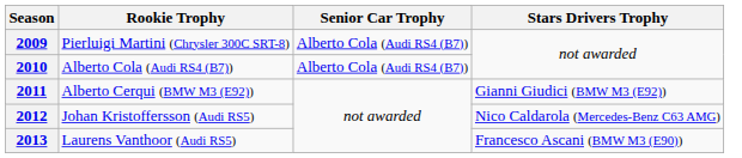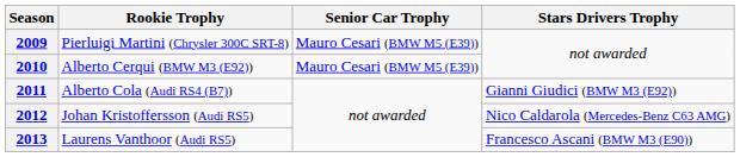 <table class="wikitable">
 <tr>
 <th>Season</th>
 <th>Rookie Trophy</th>
 <th>Senior Car Trophy</th>
 <th>Stars Drivers Trophy</th>
 </tr>
 <tr>
 <th><a href='#'>2009</a></th>
 <td> <a href='#'>Pierluigi Martini</a> <small>(<a href='#'>Chrysler 300C SRT-8</a>)</small></td>
-<td> <a href='#'>Alberto Cola</a> <small>(<a href='#'>Audi RS4 (B7)</a>)</small></td>
+<td> <a href='#'>Mauro Cesari</a> <small>(<a href='#'>BMW M5 (E39)</a>)</small></td>
 <td rowspan=2 style="text-align:center;"><em>not awarded</em></td>
 </tr>
 <tr>
 <th><a href='#'>2010</a></th>
-<td> <a href='#'>Alberto Cola</a> <small>(<a href='#'>Audi RS4 (B7)</a>)</small></td>
-<td> <a href='#'>Alberto Cola</a> <small>(<a href='#'>Audi RS4 (B7)</a>)</small></td>
+<td> <a href='#'>Alberto Cerqui</a> <small>(<a href='#'>BMW M3 (E92)</a>)</small></td>
+<td> <a href='#'>Mauro Cesari</a> <small>(<a href='#'>BMW M5 (E39)</a>)</small></td>
 </tr>
 <tr>
 <th><a href='#'>2011</a></th>
-<td> <a href='#'>Alberto Cerqui</a> <small>(<a href='#'>BMW M3 (E92)</a>)</small></td>
+<td> <a href='#'>Alberto Cola</a> <small>(<a href='#'>Audi RS4 (B7)</a>)</small></td>
 <td rowspan=3 style="text-align:center;"><em>not awarded</em></td>
 <td> <a href='#'>Gianni Giudici</a> <small>(<a href='#'>BMW M3 (E92)</a>)</small></td>
 </tr>
 <tr>
 <th><a href='#'>2012</a></th>
 <td> <a href='#'>Johan Kristoffersson</a> <small>(<a href='#'>Audi RS5</a>)</small></td>
 <td> <a href='#'>Nico Caldarola</a> <small>(<a href='#'>Mercedes-Benz C63 AMG</a>)</small></td>
 </tr>
 <tr>
 <th><a href='#'>2013</a></th>
 <td> <a href='#'>Laurens Vanthoor</a> <small>(<a href='#'>Audi RS5</a>)</small></td>
 <td> <a href='#'>Francesco Ascani</a> <small>(<a href='#'>BMW M3 (E90)</a>)</small></td>
 </tr>
 </table>
